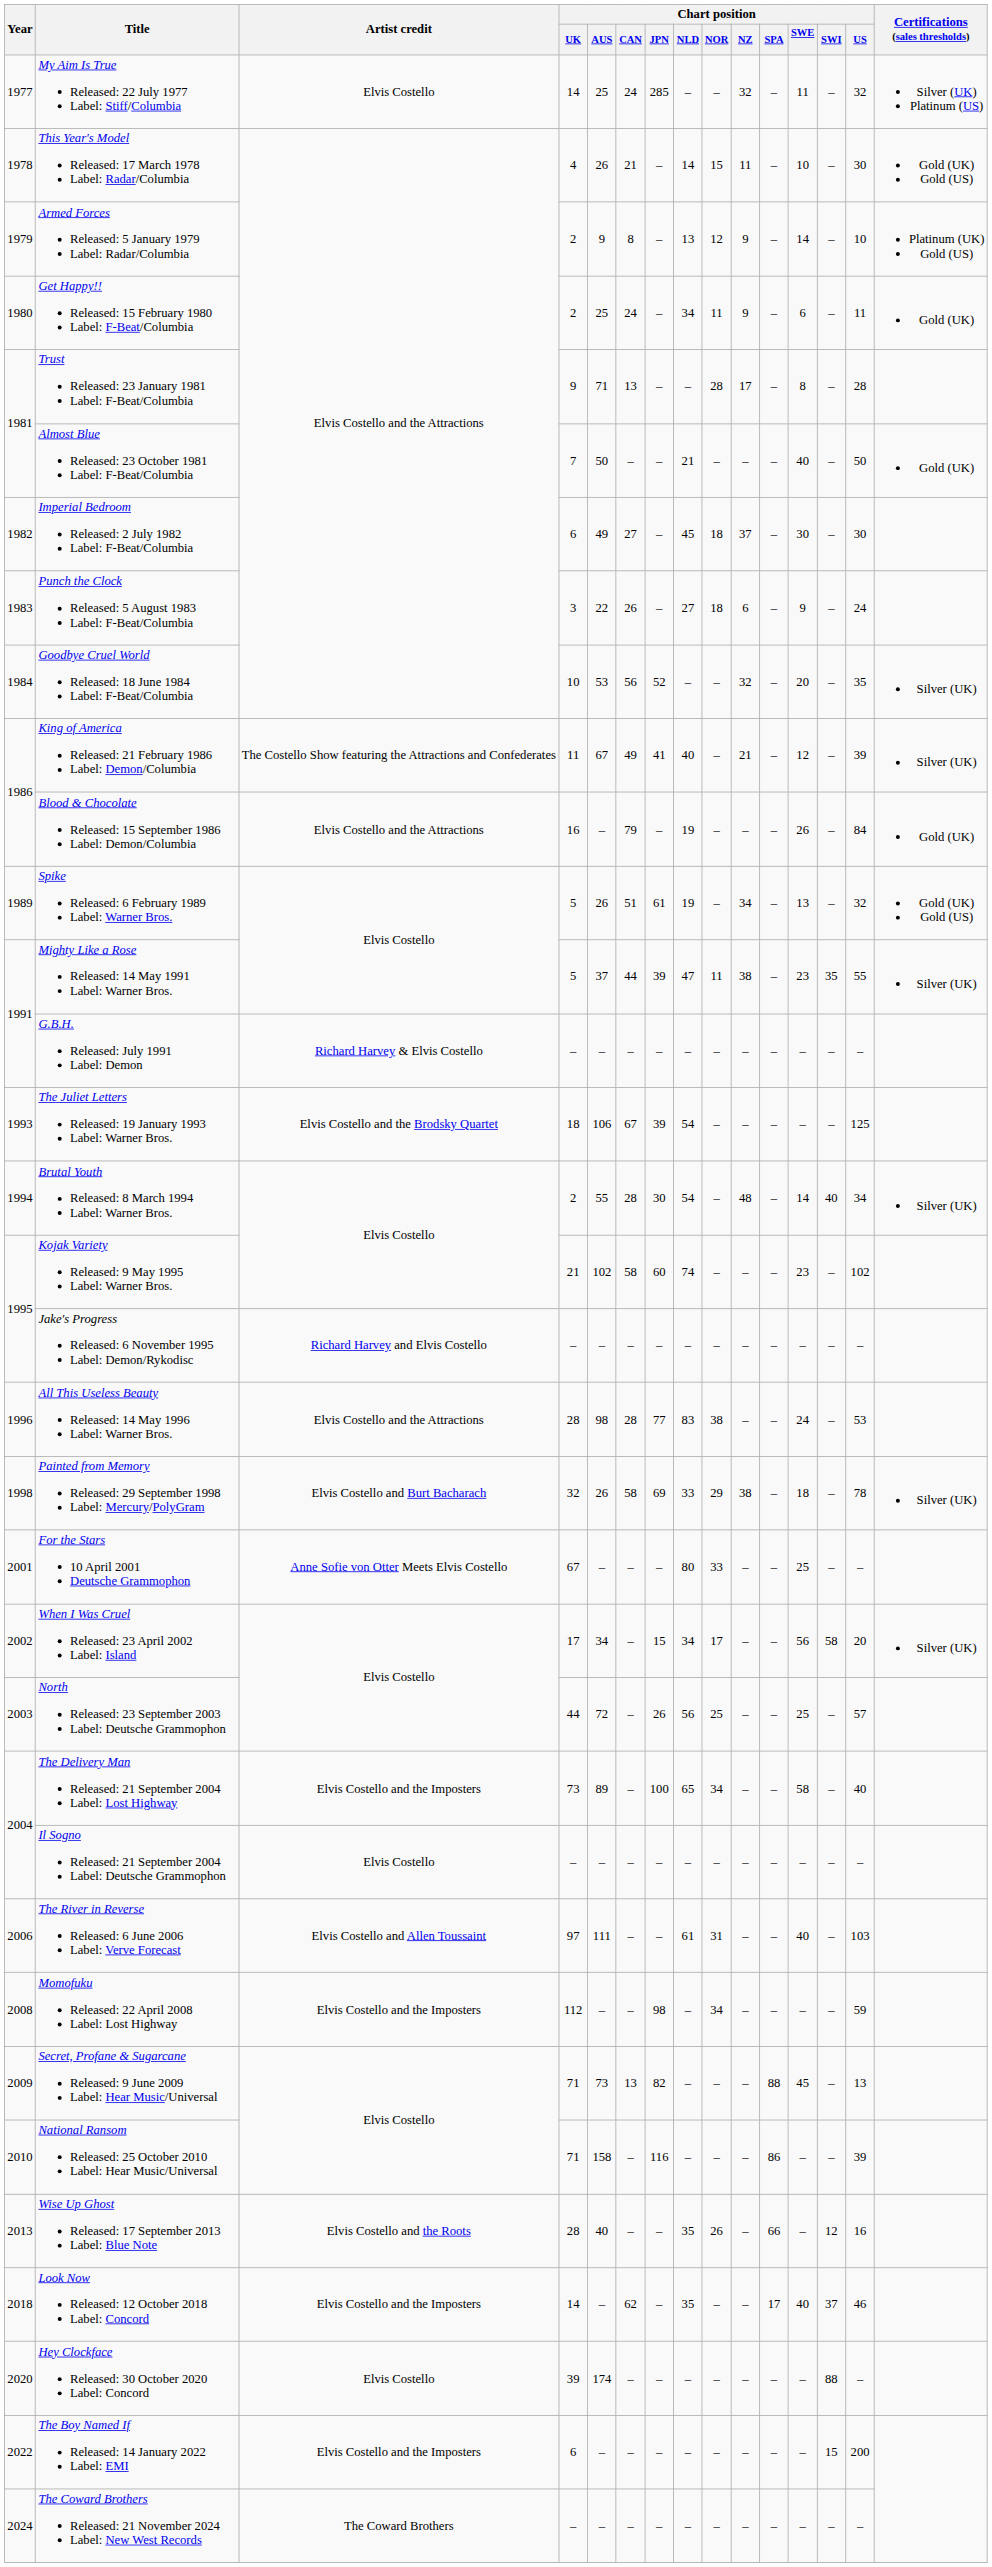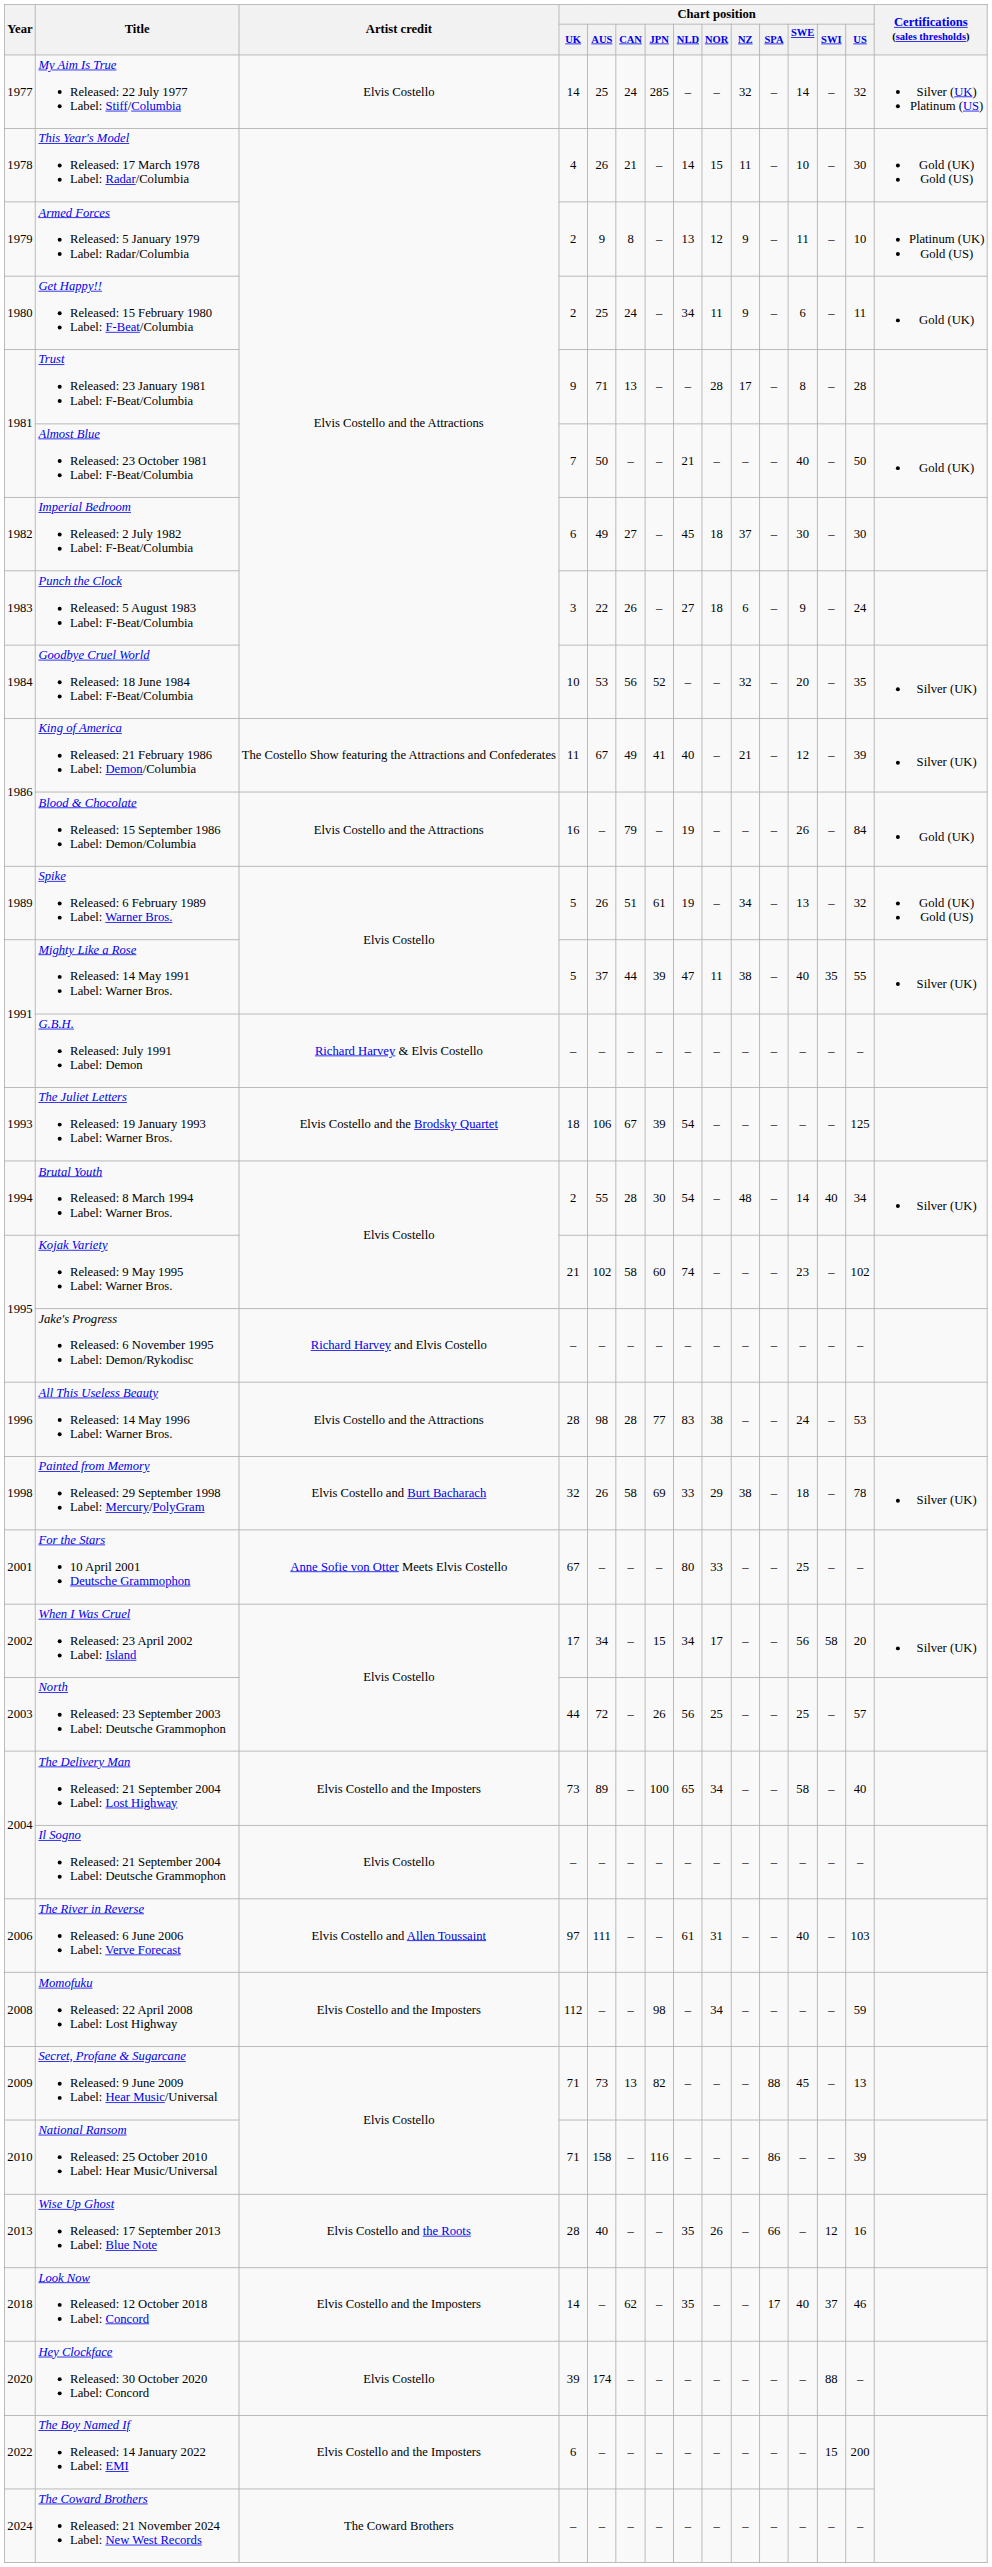 <table class="wikitable" style="text-align:center;">
 <tr>
 <th rowspan="2">Year</th>
 <th rowspan="2" style="width:250px;">Title</th>
 <th rowspan="2">Artist credit</th>
 <th colspan="11">Chart position</th>
 <th rowspan="2"><a href='#'>Certifications</a><br><small>(<a href='#'>sales thresholds</a>)</small></th>
 </tr>
 <tr style="font-size:smaller;">
 <th width="30"><a href='#'>UK</a> <br></th>
 <th width="30"><a href='#'>AUS</a> <br></th>
 <th width="30"><a href='#'>CAN</a><br></th>
 <th width="30"><a href='#'>JPN</a><br></th>
 <th width="30"><a href='#'>NLD</a><br></th>
 <th width="30"><a href='#'>NOR</a><br></th>
 <th width="30"><a href='#'>NZ</a> <br></th>
 <th width="30"><a href='#'>SPA</a> <br></th>
 <th width="30"><a href='#'>SWE</a><br><br></th>
 <th width="30"><a href='#'>SWI</a><br></th>
 <th width="30"><a href='#'>US</a> <br></th>
 </tr>
 <tr>
 <td>1977</td>
 <td align=left><em><a href='#'>My Aim Is True</a></em><br><ul><li>Released: 22 July 1977</li><li>Label: <a href='#'>Stiff</a>/<a href='#'>Columbia</a></li></ul></td>
 <td>Elvis Costello</td>
 <td>14</td>
 <td>25</td>
 <td>24</td>
 <td>285</td>
 <td>–</td>
 <td>–</td>
 <td>32</td>
 <td>–</td>
-<td>11</td>
+<td>14</td>
 <td>–</td>
 <td>32</td>
 <td><br><ul><li>Silver (<a href='#'>UK</a>)</li><li>Platinum (<a href='#'>US</a>)</li></ul></td>
 </tr>
 <tr *Gold (Canada)>
 <td>1978</td>
 <td align=left><em><a href='#'>This Year's Model</a></em><br><ul><li>Released: 17 March 1978</li><li>Label: <a href='#'>Radar</a>/Columbia</li></ul></td>
 <td rowspan="8">Elvis Costello and the Attractions</td>
 <td>4</td>
 <td>26</td>
 <td>21</td>
 <td>–</td>
 <td>14</td>
 <td>15</td>
 <td>11</td>
 <td>–</td>
 <td>10</td>
 <td>–</td>
 <td>30</td>
 <td><br><ul><li>Gold (UK)</li><li>Gold (US)</li></ul></td>
 </tr>
 <tr *Gold (Canada)>
 <td>1979</td>
 <td align=left><em><a href='#'>Armed Forces</a></em><br><ul><li>Released: 5 January 1979</li><li>Label: Radar/Columbia</li></ul></td>
 <td>2</td>
 <td>9</td>
 <td>8</td>
 <td>–</td>
 <td>13</td>
 <td>12</td>
 <td>9</td>
 <td>–</td>
-<td>14</td>
+<td>11</td>
 <td>–</td>
 <td>10</td>
 <td><br><ul><li>Platinum (UK)</li><li>Gold (US)</li></ul></td>
 </tr>
 <tr *Platinum (Canada)>
 <td>1980</td>
 <td align=left><em><a href='#'>Get Happy!!</a></em><br><ul><li>Released: 15 February 1980</li><li>Label: <a href='#'>F-Beat</a>/Columbia</li></ul></td>
 <td>2</td>
 <td>25</td>
 <td>24</td>
 <td>–</td>
 <td>34</td>
 <td>11</td>
 <td>9</td>
 <td>–</td>
 <td>6</td>
 <td>–</td>
 <td>11</td>
 <td><br><ul><li>Gold (UK)</li></ul></td>
 </tr>
 <tr *Gold (Canada)>
 <td style="text-align:center;" rowspan="2">1981</td>
 <td align=left><em><a href='#'>Trust</a></em><br><ul><li>Released: 23 January 1981</li><li>Label: F-Beat/Columbia</li></ul></td>
 <td>9</td>
 <td>71</td>
 <td>13</td>
 <td>–</td>
 <td>–</td>
 <td>28</td>
 <td>17</td>
 <td>–</td>
 <td>8</td>
 <td>–</td>
 <td>28</td>
 <td></td>
 </tr>
 <tr>
 <td align=left><em><a href='#'>Almost Blue</a></em><br><ul><li>Released: 23 October 1981</li><li>Label: F-Beat/Columbia</li></ul></td>
 <td>7</td>
 <td>50</td>
 <td>–</td>
 <td>–</td>
 <td>21</td>
 <td>–</td>
 <td>–</td>
 <td>–</td>
 <td>40</td>
 <td>–</td>
 <td>50</td>
 <td><br><ul><li>Gold (UK)</li></ul></td>
 </tr>
 <tr>
 <td>1982</td>
 <td align=left><em><a href='#'>Imperial Bedroom</a></em><br><ul><li>Released: 2 July 1982</li><li>Label: F-Beat/Columbia</li></ul></td>
 <td>6</td>
 <td>49</td>
 <td>27</td>
 <td>–</td>
 <td>45</td>
 <td>18</td>
 <td>37</td>
 <td>–</td>
 <td>30</td>
 <td>–</td>
 <td>30</td>
 <td></td>
 </tr>
 <tr>
 <td>1983</td>
 <td align=left><em><a href='#'>Punch the Clock</a></em><br><ul><li>Released: 5 August 1983</li><li>Label: F-Beat/Columbia</li></ul></td>
 <td>3</td>
 <td>22</td>
 <td>26</td>
 <td>–</td>
 <td>27</td>
 <td>18</td>
 <td>6</td>
 <td>–</td>
 <td>9</td>
 <td>–</td>
 <td>24</td>
 <td></td>
 </tr>
 <tr>
 <td>1984</td>
 <td align=left><em><a href='#'>Goodbye Cruel World</a></em><br><ul><li>Released: 18 June 1984</li><li>Label: F-Beat/Columbia</li></ul></td>
 <td>10</td>
 <td>53</td>
 <td>56</td>
 <td>52</td>
 <td>–</td>
 <td>–</td>
 <td>32</td>
 <td>–</td>
 <td>20</td>
 <td>–</td>
 <td>35</td>
 <td><br><ul><li>Silver (UK)</li></ul></td>
 </tr>
 <tr>
 <td style="text-align:center;" rowspan="2">1986</td>
 <td align=left><em><a href='#'>King of America</a></em><br><ul><li>Released: 21 February 1986</li><li>Label: <a href='#'>Demon</a>/Columbia</li></ul></td>
 <td>The Costello Show featuring the Attractions and Confederates</td>
 <td>11</td>
 <td>67</td>
 <td>49</td>
 <td>41</td>
 <td>40</td>
 <td>–</td>
 <td>21</td>
 <td>–</td>
 <td>12</td>
 <td>–</td>
 <td>39</td>
 <td><br><ul><li>Silver (UK)</li></ul></td>
 </tr>
 <tr>
 <td align=left><em><a href='#'>Blood & Chocolate</a></em><br><ul><li>Released: 15 September 1986</li><li>Label: Demon/Columbia</li></ul></td>
 <td>Elvis Costello and the Attractions</td>
 <td>16</td>
 <td>–</td>
 <td>79</td>
 <td>–</td>
 <td>19</td>
 <td>–</td>
 <td>–</td>
 <td>–</td>
 <td>26</td>
 <td>–</td>
 <td>84</td>
 <td><br><ul><li>Gold (UK)</li></ul></td>
 </tr>
 <tr>
 <td>1989</td>
 <td align=left><em><a href='#'>Spike</a></em><br><ul><li>Released: 6 February 1989</li><li>Label: <a href='#'>Warner Bros.</a></li></ul></td>
 <td rowspan="2">Elvis Costello</td>
 <td>5</td>
 <td>26</td>
 <td>51</td>
 <td>61</td>
 <td>19</td>
 <td>–</td>
 <td>34</td>
 <td>–</td>
 <td>13</td>
 <td>–</td>
 <td>32</td>
 <td><br><ul><li>Gold (UK)</li><li>Gold (US)</li></ul></td>
 </tr>
 <tr>
 <td style="text-align:center;" rowspan="2">1991</td>
 <td align=left><em><a href='#'>Mighty Like a Rose</a></em><br><ul><li>Released: 14 May 1991</li><li>Label: Warner Bros.</li></ul></td>
 <td>5</td>
 <td>37</td>
 <td>44</td>
 <td>39</td>
 <td>47</td>
 <td>11</td>
 <td>38</td>
 <td>–</td>
-<td>23</td>
+<td>40</td>
 <td>35</td>
 <td>55</td>
 <td><br><ul><li>Silver (UK)</li></ul></td>
 </tr>
 <tr>
 <td align=left><em><a href='#'>G.B.H.</a></em><br><ul><li>Released: July 1991</li><li>Label: Demon</li></ul></td>
 <td><a href='#'>Richard Harvey</a> & Elvis Costello</td>
 <td>–</td>
 <td>–</td>
 <td>–</td>
 <td>–</td>
 <td>–</td>
 <td>–</td>
 <td>–</td>
 <td>–</td>
 <td>–</td>
 <td>–</td>
 <td>–</td>
 <td></td>
 </tr>
 <tr>
 <td>1993</td>
 <td align=left><em><a href='#'>The Juliet Letters</a></em><br><ul><li>Released: 19 January 1993</li><li>Label: Warner Bros.</li></ul></td>
 <td>Elvis Costello and the <a href='#'>Brodsky Quartet</a></td>
 <td>18</td>
 <td>106</td>
 <td>67</td>
 <td>39</td>
 <td>54</td>
 <td>–</td>
 <td>–</td>
 <td>–</td>
 <td>–</td>
 <td>–</td>
 <td>125</td>
 <td></td>
 </tr>
 <tr>
 <td>1994</td>
 <td align=left><em><a href='#'>Brutal Youth</a></em><br><ul><li>Released: 8 March 1994</li><li>Label: Warner Bros.</li></ul></td>
 <td rowspan="2">Elvis Costello</td>
 <td>2</td>
 <td>55</td>
 <td>28</td>
 <td>30</td>
 <td>54</td>
 <td>–</td>
 <td>48</td>
 <td>–</td>
 <td>14</td>
 <td>40</td>
 <td>34</td>
 <td><br><ul><li>Silver (UK)</li></ul></td>
 </tr>
 <tr>
 <td style="text-align:center;" rowspan="2">1995</td>
 <td align=left><em><a href='#'>Kojak Variety</a></em><br><ul><li>Released: 9 May 1995</li><li>Label: Warner Bros.</li></ul></td>
 <td>21</td>
 <td>102</td>
 <td>58</td>
 <td>60</td>
 <td>74</td>
 <td>–</td>
 <td>–</td>
 <td>–</td>
 <td>23</td>
 <td>–</td>
 <td>102</td>
 <td></td>
 </tr>
 <tr>
 <td align=left><em>Jake's Progress</em><br><ul><li>Released: 6 November 1995</li><li>Label: Demon/Rykodisc</li></ul></td>
 <td><a href='#'>Richard Harvey</a> and Elvis Costello</td>
 <td>–</td>
 <td>–</td>
 <td>–</td>
 <td>–</td>
 <td>–</td>
 <td>–</td>
 <td>–</td>
 <td>–</td>
 <td>–</td>
 <td>–</td>
 <td>–</td>
 <td></td>
 </tr>
 <tr>
 <td>1996</td>
 <td align=left><em><a href='#'>All This Useless Beauty</a></em><br><ul><li>Released: 14 May 1996</li><li>Label: Warner Bros.</li></ul></td>
 <td>Elvis Costello and the Attractions</td>
 <td>28</td>
 <td>98</td>
 <td>28</td>
 <td>77</td>
 <td>83</td>
 <td>38</td>
 <td>–</td>
 <td>–</td>
 <td>24</td>
 <td>–</td>
 <td>53</td>
 <td></td>
 </tr>
 <tr>
 <td>1998</td>
 <td align=left><em><a href='#'>Painted from Memory</a></em><br><ul><li>Released: 29 September 1998</li><li>Label: <a href='#'>Mercury</a>/<a href='#'>PolyGram</a></li></ul></td>
 <td>Elvis Costello and <a href='#'>Burt Bacharach</a></td>
 <td>32</td>
 <td>26</td>
 <td>58</td>
 <td>69</td>
 <td>33</td>
 <td>29</td>
 <td>38</td>
 <td>–</td>
 <td>18</td>
 <td>–</td>
 <td>78</td>
 <td><br><ul><li>Silver (UK)</li></ul></td>
 </tr>
 <tr>
 <td>2001</td>
 <td align=left><em><a href='#'>For the Stars</a></em><br><ul><li>10 April 2001</li><li><a href='#'>Deutsche Grammophon</a></li></ul></td>
 <td><a href='#'>Anne Sofie von Otter</a> Meets Elvis Costello</td>
 <td>67</td>
 <td>–</td>
 <td>–</td>
 <td>–</td>
 <td>80</td>
 <td>33</td>
 <td>–</td>
 <td>–</td>
 <td>25</td>
 <td>–</td>
 <td>–</td>
 <td></td>
 </tr>
 <tr>
 <td>2002</td>
 <td align=left><em><a href='#'>When I Was Cruel</a></em><br><ul><li>Released: 23 April 2002</li><li>Label: <a href='#'>Island</a></li></ul></td>
 <td rowspan="2">Elvis Costello</td>
 <td>17</td>
 <td>34</td>
 <td>–</td>
 <td>15</td>
 <td>34</td>
 <td>17</td>
 <td>–</td>
 <td>–</td>
 <td>56</td>
 <td>58</td>
 <td>20</td>
 <td><br><ul><li>Silver (UK)</li></ul></td>
 </tr>
 <tr>
 <td>2003</td>
 <td align=left><em><a href='#'>North</a></em><br><ul><li>Released: 23 September 2003</li><li>Label: Deutsche Grammophon</li></ul></td>
 <td>44</td>
 <td>72</td>
 <td>–</td>
 <td>26</td>
 <td>56</td>
 <td>25</td>
 <td>–</td>
 <td>–</td>
 <td>25</td>
 <td>–</td>
 <td>57</td>
 <td></td>
 </tr>
 <tr>
 <td style="text-align:center;" rowspan="2">2004</td>
 <td align=left><em><a href='#'>The Delivery Man</a></em><br><ul><li>Released: 21 September 2004</li><li>Label: <a href='#'>Lost Highway</a></li></ul></td>
 <td>Elvis Costello and the Imposters</td>
 <td>73</td>
 <td>89</td>
 <td>–</td>
 <td>100</td>
 <td>65</td>
 <td>34</td>
 <td>–</td>
 <td>–</td>
 <td>58</td>
 <td>–</td>
 <td>40</td>
 <td></td>
 </tr>
 <tr>
 <td align=left><em><a href='#'>Il Sogno</a></em><br><ul><li>Released: 21 September 2004</li><li>Label: Deutsche Grammophon</li></ul></td>
 <td>Elvis Costello</td>
 <td>–</td>
 <td>–</td>
 <td>–</td>
 <td>–</td>
 <td>–</td>
 <td>–</td>
 <td>–</td>
 <td>–</td>
 <td>–</td>
 <td>–</td>
 <td>–</td>
 <td></td>
 </tr>
 <tr>
 <td>2006</td>
 <td align=left><em><a href='#'>The River in Reverse</a></em><br><ul><li>Released: 6 June 2006</li><li>Label: <a href='#'>Verve Forecast</a></li></ul></td>
 <td>Elvis Costello and <a href='#'>Allen Toussaint</a></td>
 <td>97</td>
 <td>111</td>
 <td>–</td>
 <td>–</td>
 <td>61</td>
 <td>31</td>
 <td>–</td>
 <td>–</td>
 <td>40</td>
 <td>–</td>
 <td>103</td>
 <td></td>
 </tr>
 <tr>
 <td>2008</td>
 <td align=left><em><a href='#'>Momofuku</a></em><br><ul><li>Released: 22 April 2008</li><li>Label: Lost Highway</li></ul></td>
 <td>Elvis Costello and the Imposters</td>
 <td>112</td>
 <td>–</td>
 <td>–</td>
 <td>98</td>
 <td>–</td>
 <td>34</td>
 <td>–</td>
 <td>–</td>
 <td>–</td>
 <td>–</td>
 <td>59</td>
 <td></td>
 </tr>
 <tr>
 <td>2009</td>
 <td align=left><em><a href='#'>Secret, Profane & Sugarcane</a></em><br><ul><li>Released: 9 June 2009</li><li>Label: <a href='#'>Hear Music</a>/Universal</li></ul></td>
 <td rowspan="2">Elvis Costello</td>
 <td>71</td>
 <td>73</td>
 <td>13</td>
 <td>82</td>
 <td>–</td>
 <td>–</td>
 <td>–</td>
 <td>88</td>
 <td>45</td>
 <td>–</td>
 <td>13</td>
 <td></td>
 </tr>
 <tr>
 <td>2010</td>
 <td align=left><em><a href='#'>National Ransom</a></em><br><ul><li>Released: 25 October 2010</li><li>Label: Hear Music/Universal</li></ul></td>
 <td>71</td>
 <td>158</td>
 <td>–</td>
 <td>116</td>
 <td>–</td>
 <td>–</td>
 <td>–</td>
 <td>86</td>
 <td>–</td>
 <td>–</td>
 <td>39</td>
 <td></td>
 </tr>
 <tr>
 <td>2013</td>
 <td align=left><em><a href='#'>Wise Up Ghost</a></em><br><ul><li>Released: 17 September 2013</li><li>Label: <a href='#'>Blue Note</a></li></ul></td>
 <td>Elvis Costello and <a href='#'>the Roots</a></td>
 <td>28</td>
 <td>40</td>
 <td>–</td>
 <td>–</td>
 <td>35</td>
 <td>26</td>
 <td>–</td>
 <td>66</td>
 <td>–</td>
 <td>12</td>
 <td>16</td>
 <td></td>
 </tr>
 <tr>
 <td>2018</td>
 <td align=left><em><a href='#'>Look Now</a></em><br><ul><li>Released: 12 October 2018</li><li>Label: <a href='#'>Concord</a></li></ul></td>
 <td>Elvis Costello and the Imposters</td>
 <td>14</td>
 <td>–</td>
 <td>62</td>
 <td>–</td>
 <td>35</td>
 <td>–</td>
 <td>–</td>
 <td>17</td>
 <td>40</td>
 <td>37</td>
 <td>46</td>
 <td></td>
 </tr>
 <tr>
 <td>2020</td>
 <td align=left><em><a href='#'>Hey Clockface</a></em><br><ul><li>Released: 30 October 2020</li><li>Label: Concord</li></ul></td>
 <td>Elvis Costello</td>
 <td>39</td>
 <td>174</td>
 <td>–</td>
 <td>–</td>
 <td>–</td>
 <td>–</td>
 <td>–</td>
 <td>–</td>
 <td>–</td>
 <td>88</td>
 <td>–</td>
 <td></td>
 </tr>
 <tr>
 <td>2022</td>
 <td align=left><em><a href='#'>The Boy Named If</a></em><br><ul><li>Released: 14 January 2022</li><li>Label: <a href='#'>EMI</a></li></ul></td>
 <td>Elvis Costello and the Imposters</td>
 <td>6</td>
 <td>–</td>
 <td>–</td>
 <td>–</td>
 <td>–</td>
 <td>–</td>
 <td>–</td>
 <td>–</td>
 <td>–</td>
 <td>15</td>
 <td>200</td>
 </tr>
 <tr>
 <td>2024</td>
 <td align=left><em><a href='#'>The Coward Brothers</a></em><br><ul><li>Released: 21 November 2024</li><li>Label: <a href='#'>New West Records</a></li></ul></td>
 <td>The Coward Brothers</td>
 <td>–</td>
 <td>–</td>
 <td>–</td>
 <td>–</td>
 <td>–</td>
 <td>–</td>
 <td>–</td>
 <td>–</td>
 <td>–</td>
 <td>–</td>
 <td>–</td>
 </tr>
 </table>
